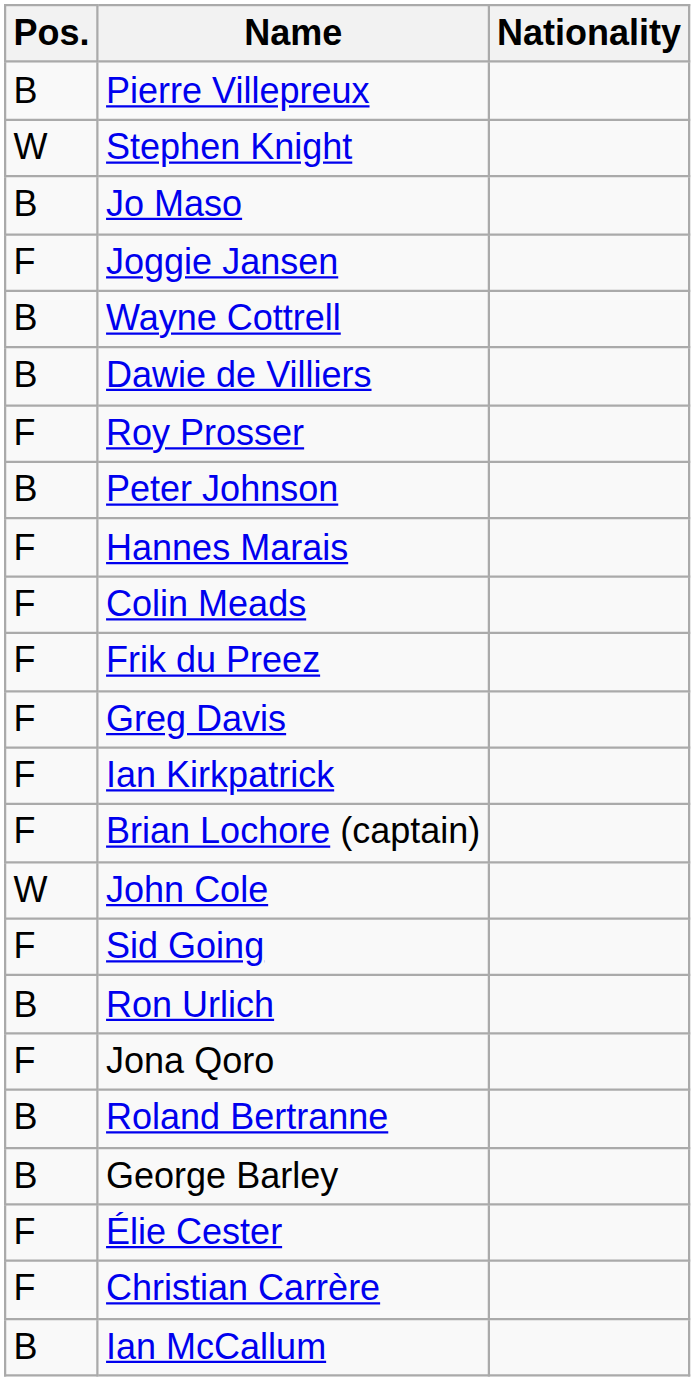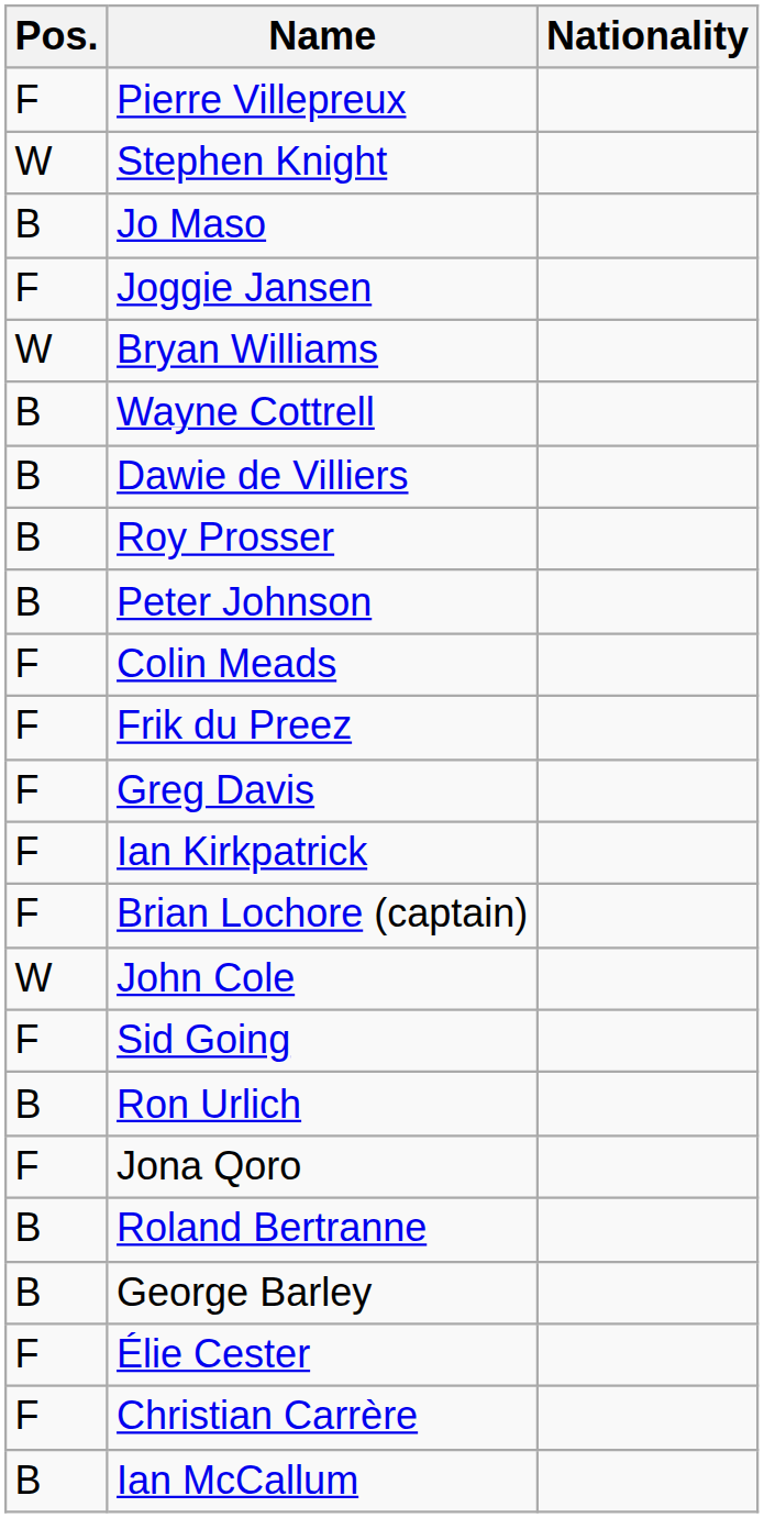 <table class=wikitable sortable>
 <tr>
 <th>Pos.</th>
 <th>Name</th>
 <th>Nationality</th>
 </tr>
 <tr>
-<td>B</td>
+<td>F</td>
 <td><a href='#'>Pierre Villepreux</a></td>
 <td></td>
 </tr>
 <tr>
 <td>W</td>
 <td><a href='#'>Stephen Knight</a></td>
 <td></td>
 </tr>
 <tr>
 <td>B</td>
 <td><a href='#'>Jo Maso</a></td>
 <td></td>
 </tr>
 <tr>
 <td>F</td>
 <td><a href='#'>Joggie Jansen</a></td>
 <td></td>
 </tr>
 <tr>
+<td>W</td>
+<td><a href='#'>Bryan Williams</a></td>
+<td></td>
+</tr>
+<tr>
 <td>B</td>
 <td><a href='#'>Wayne Cottrell</a></td>
 <td></td>
 </tr>
 <tr>
 <td>B</td>
 <td><a href='#'>Dawie de Villiers</a></td>
 <td></td>
 </tr>
 <tr>
-<td>F</td>
+<td>B</td>
 <td><a href='#'>Roy Prosser</a></td>
 <td></td>
 </tr>
 <tr>
 <td>B</td>
 <td><a href='#'>Peter Johnson</a></td>
-<td></td>
-</tr>
-<tr>
-<td>F</td>
-<td><a href='#'>Hannes Marais</a></td>
 <td></td>
 </tr>
 <tr>
 <td>F</td>
 <td><a href='#'>Colin Meads</a></td>
 <td></td>
 </tr>
 <tr>
 <td>F</td>
 <td><a href='#'>Frik du Preez</a></td>
 <td></td>
 </tr>
 <tr>
 <td>F</td>
 <td><a href='#'>Greg Davis</a></td>
 <td></td>
 </tr>
 <tr>
 <td>F</td>
 <td><a href='#'>Ian Kirkpatrick</a></td>
 <td></td>
 </tr>
 <tr>
 <td>F</td>
 <td><a href='#'>Brian Lochore</a> (captain)</td>
 <td></td>
 </tr>
 <tr>
 <td>W</td>
 <td><a href='#'>John Cole</a></td>
 <td></td>
 </tr>
 <tr>
 <td>F</td>
 <td><a href='#'>Sid Going</a></td>
 <td></td>
 </tr>
 <tr>
 <td>B</td>
 <td><a href='#'>Ron Urlich</a></td>
 <td></td>
 </tr>
 <tr>
 <td>F</td>
 <td>Jona Qoro</td>
 <td></td>
 </tr>
 <tr>
 <td>B</td>
 <td><a href='#'>Roland Bertranne</a></td>
 <td></td>
 </tr>
 <tr>
 <td>B</td>
 <td>George Barley</td>
 <td></td>
 </tr>
 <tr>
 <td>F</td>
 <td><a href='#'>Élie Cester</a></td>
 <td></td>
 </tr>
 <tr>
 <td>F</td>
 <td><a href='#'>Christian Carrère</a></td>
 <td></td>
 </tr>
 <tr>
 <td>B</td>
 <td><a href='#'>Ian McCallum</a></td>
 <td></td>
 </tr>
 </table>
